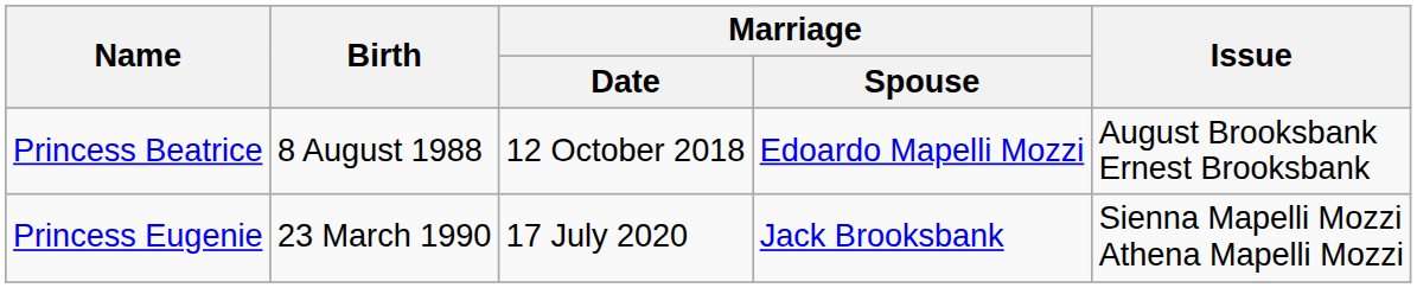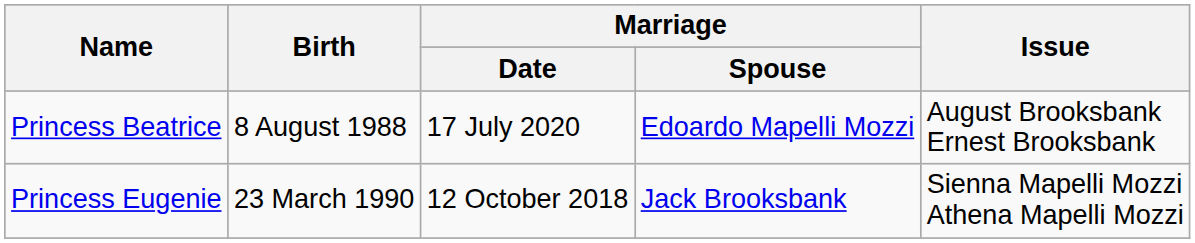 <table class="wikitable">
 <tr>
 <th rowspan="2" scope="col">Name</th>
 <th rowspan="2" scope="col">Birth</th>
 <th colspan="2" scope="col">Marriage</th>
 <th rowspan="2" scope="col">Issue</th>
 </tr>
 <tr>
 <th scope="col">Date</th>
 <th scope="col">Spouse</th>
 </tr>
 <tr>
 <td><a href='#'>Princess Beatrice</a></td>
 <td>8 August 1988</td>
-<td>12 October 2018</td>
+<td>17 July 2020</td>
 <td><a href='#'>Edoardo Mapelli Mozzi</a></td>
 <td>August Brooksbank<br>Ernest Brooksbank</td>
 </tr>
 <tr>
 <td><a href='#'>Princess Eugenie</a></td>
 <td>23 March 1990</td>
-<td>17 July 2020</td>
+<td>12 October 2018</td>
 <td><a href='#'>Jack Brooksbank</a></td>
 <td>Sienna Mapelli Mozzi<br>Athena Mapelli Mozzi</td>
 </tr>
 </table>
